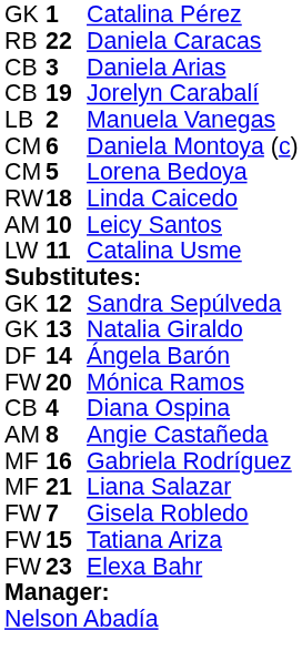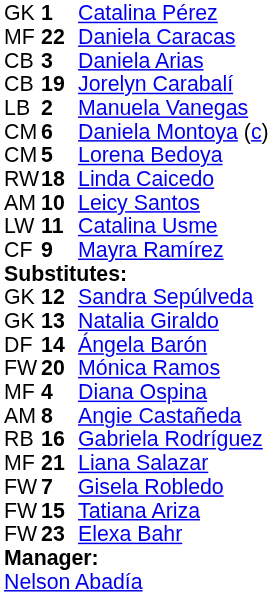 <table style="font-size:90%; margin:0.2em auto;" cellspacing="0" cellpadding="0">
 <tr>
 <th width="25"></th>
 <th width="25"></th>
 </tr>
 <tr>
 <td>GK</td>
 <td><strong>1</strong></td>
 <td><a href='#'>Catalina Pérez</a></td>
 </tr>
 <tr>
-<td>RB</td>
+<td>MF</td>
 <td><strong>22</strong></td>
 <td><a href='#'>Daniela Caracas</a></td>
 </tr>
 <tr>
 <td>CB</td>
 <td><strong>3</strong></td>
 <td><a href='#'>Daniela Arias</a></td>
 </tr>
 <tr>
 <td>CB</td>
 <td><strong>19</strong></td>
 <td><a href='#'>Jorelyn Carabalí</a></td>
 </tr>
 <tr>
 <td>LB</td>
 <td><strong>2</strong></td>
 <td><a href='#'>Manuela Vanegas</a></td>
 </tr>
 <tr>
 <td>CM</td>
 <td><strong>6</strong></td>
 <td><a href='#'>Daniela Montoya</a> (<a href='#'>c</a>)</td>
 </tr>
 <tr>
 <td>CM</td>
 <td><strong>5</strong></td>
 <td><a href='#'>Lorena Bedoya</a></td>
 <td></td>
 <td></td>
 </tr>
 <tr>
 <td>RW</td>
 <td><strong>18</strong></td>
 <td><a href='#'>Linda Caicedo</a></td>
 </tr>
 <tr>
 <td>AM</td>
 <td><strong>10</strong></td>
 <td><a href='#'>Leicy Santos</a></td>
 </tr>
 <tr>
 <td>LW</td>
 <td><strong>11</strong></td>
 <td><a href='#'>Catalina Usme</a></td>
 </tr>
 <tr>
+<td>CF</td>
+<td><strong>9</strong></td>
+<td><a href='#'>Mayra Ramírez</a></td>
+<td></td>
+<td></td>
+</tr>
+<tr>
 <td colspan=3><strong>Substitutes:</strong></td>
 </tr>
 <tr>
 <td>GK</td>
 <td><strong>12</strong></td>
 <td><a href='#'>Sandra Sepúlveda</a></td>
 </tr>
 <tr>
 <td>GK</td>
 <td><strong>13</strong></td>
 <td><a href='#'>Natalia Giraldo</a></td>
 </tr>
 <tr>
 <td>DF</td>
 <td><strong>14</strong></td>
 <td><a href='#'>Ángela Barón</a></td>
 </tr>
 <tr>
 <td>FW</td>
 <td><strong>20</strong></td>
 <td><a href='#'>Mónica Ramos</a></td>
 </tr>
 <tr>
-<td>CB</td>
+<td>MF</td>
 <td><strong>4</strong></td>
 <td><a href='#'>Diana Ospina</a></td>
 <td></td>
 <td></td>
 </tr>
 <tr>
 <td>AM</td>
 <td><strong>8</strong></td>
 <td><a href='#'>Angie Castañeda</a></td>
 </tr>
 <tr>
-<td>MF</td>
+<td>RB</td>
 <td><strong>16</strong></td>
 <td><a href='#'>Gabriela Rodríguez</a></td>
 </tr>
 <tr>
 <td>MF</td>
 <td><strong>21</strong></td>
 <td><a href='#'>Liana Salazar</a></td>
 </tr>
 <tr>
 <td>FW</td>
 <td><strong>7</strong></td>
 <td><a href='#'>Gisela Robledo</a></td>
 <td></td>
 <td></td>
 </tr>
 <tr>
 <td>FW</td>
 <td><strong>15</strong></td>
 <td><a href='#'>Tatiana Ariza</a></td>
 </tr>
 <tr>
 <td>FW</td>
 <td><strong>23</strong></td>
 <td><a href='#'>Elexa Bahr</a></td>
 </tr>
 <tr>
 <td></td>
 </tr>
 <tr>
 <td colspan=3><strong>Manager:</strong></td>
 </tr>
 <tr>
 <td colspan="4"><a href='#'>Nelson Abadía</a></td>
 </tr>
 </table>
